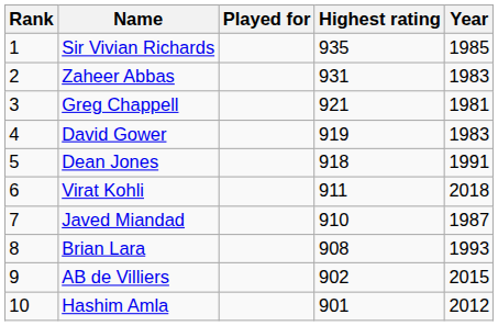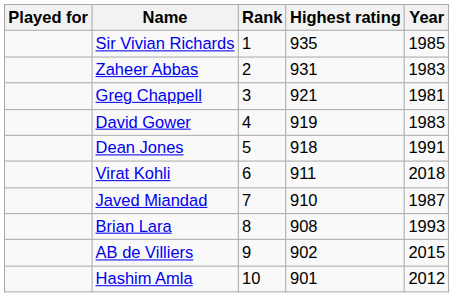 <table class=wikitable>
 <tr>
+<th>Played for</th>
+<th>Name</th>
 <th>Rank</th>
-<th>Name</th>
-<th>Played for</th>
 <th>Highest rating</th>
 <th>Year</th>
 </tr>
 <tr>
+<td></td>
+<td><a href='#'>Sir Vivian Richards</a></td>
 <td>1</td>
-<td><a href='#'>Sir Vivian Richards</a></td>
-<td></td>
 <td>935</td>
 <td>1985</td>
 </tr>
 <tr>
+<td></td>
+<td><a href='#'>Zaheer Abbas</a></td>
 <td>2</td>
-<td><a href='#'>Zaheer Abbas</a></td>
-<td></td>
 <td>931</td>
 <td>1983</td>
 </tr>
 <tr>
+<td></td>
+<td><a href='#'>Greg Chappell</a></td>
 <td>3</td>
-<td><a href='#'>Greg Chappell</a></td>
-<td></td>
 <td>921</td>
 <td>1981</td>
 </tr>
 <tr>
+<td></td>
+<td><a href='#'>David Gower</a></td>
 <td>4</td>
-<td><a href='#'>David Gower</a></td>
-<td></td>
 <td>919</td>
 <td>1983</td>
 </tr>
 <tr>
+<td></td>
+<td><a href='#'>Dean Jones</a></td>
 <td>5</td>
-<td><a href='#'>Dean Jones</a></td>
-<td></td>
 <td>918</td>
 <td>1991</td>
 </tr>
 <tr>
+<td></td>
+<td><a href='#'>Virat Kohli</a></td>
 <td>6</td>
-<td><a href='#'>Virat Kohli</a></td>
-<td></td>
 <td>911</td>
 <td>2018</td>
 </tr>
 <tr>
+<td></td>
+<td><a href='#'>Javed Miandad</a></td>
 <td>7</td>
-<td><a href='#'>Javed Miandad</a></td>
-<td></td>
 <td>910</td>
 <td>1987</td>
 </tr>
 <tr>
+<td></td>
+<td><a href='#'>Brian Lara</a></td>
 <td>8</td>
-<td><a href='#'>Brian Lara</a></td>
-<td></td>
 <td>908</td>
 <td>1993</td>
 </tr>
 <tr>
+<td></td>
+<td><a href='#'>AB de Villiers</a></td>
 <td>9</td>
-<td><a href='#'>AB de Villiers</a></td>
-<td></td>
 <td>902</td>
 <td>2015</td>
 </tr>
 <tr>
+<td></td>
+<td><a href='#'>Hashim Amla</a></td>
 <td>10</td>
-<td><a href='#'>Hashim Amla</a></td>
-<td></td>
 <td>901</td>
 <td>2012</td>
 </tr>
 </table>
